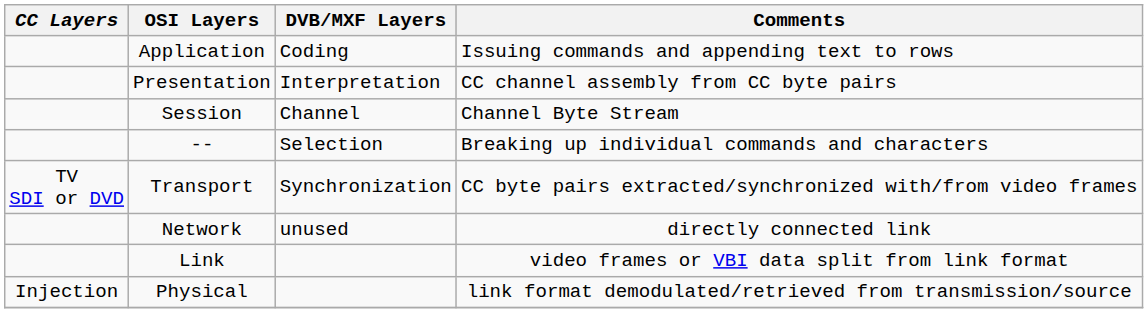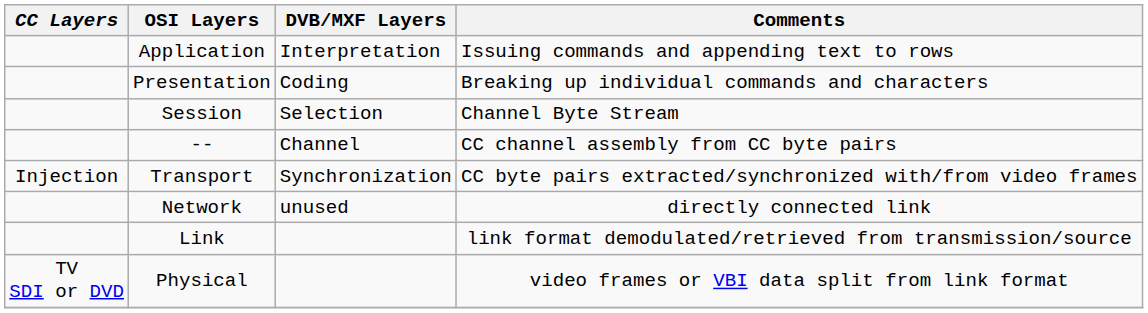 <table class="wikitable">
 <tr valign="bottom">
 <th><em>CC Layers</em></th>
 <th>OSI Layers</th>
 <th>DVB/MXF Layers</th>
 <th>Comments</th>
 </tr>
 <tr>
 <td></td>
 <td align="center">Application</td>
-<td>Coding</td>
+<td>Interpretation</td>
 <td align="left" colspan=2>Issuing commands and appending text to rows</td>
 </tr>
 <tr>
 <td></td>
 <td align="center">Presentation</td>
-<td>Interpretation</td>
-<td align="left">CC channel assembly from CC byte pairs</td>
+<td>Coding</td>
+<td align="left">Breaking up individual commands and characters</td>
 </tr>
 <tr>
 <td></td>
 <td align="center">Session</td>
-<td>Channel</td>
+<td>Selection</td>
 <td align="left">Channel Byte Stream</td>
 </tr>
 <tr>
 <td></td>
 <td align="center">--</td>
-<td>Selection</td>
-<td align="left">Breaking up individual commands and characters</td>
+<td>Channel</td>
+<td align="left">CC channel assembly from CC byte pairs</td>
 </tr>
 <tr>
-<td align="center">TV<br><a href='#'>SDI</a> or <a href='#'>DVD</a></td>
+<td align="center">Injection</td>
 <td align="center">Transport</td>
 <td align="center">Synchronization</td>
 <td align="left">CC byte pairs extracted/synchronized with/from video frames</td>
 </tr>
 <tr>
 <td></td>
 <td align="center">Network</td>
 <td>unused</td>
 <td align="center">directly connected link</td>
 </tr>
 <tr>
 <td></td>
 <td align="center">Link</td>
 <td></td>
-<td align="center">video frames or <a href='#'>VBI</a> data split from link format</td>
+<td align="center">link format demodulated/retrieved from transmission/source</td>
 </tr>
 <tr>
-<td align="center">Injection</td>
+<td align="center">TV<br><a href='#'>SDI</a> or <a href='#'>DVD</a></td>
 <td align="center">Physical</td>
 <td></td>
-<td align="center">link format demodulated/retrieved from transmission/source</td>
+<td align="center">video frames or <a href='#'>VBI</a> data split from link format</td>
 </tr>
 <tr>
 </tr>
 </table>
